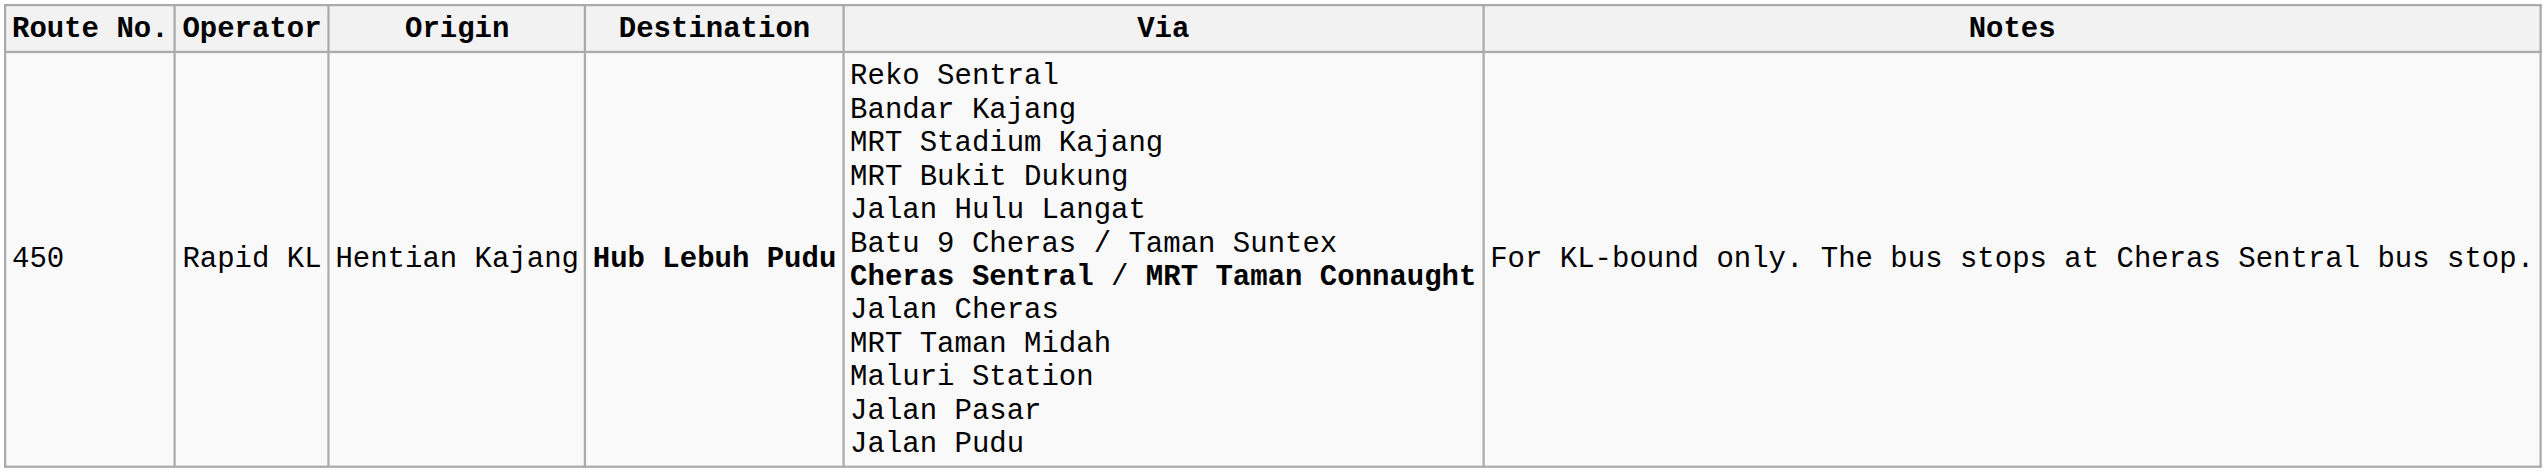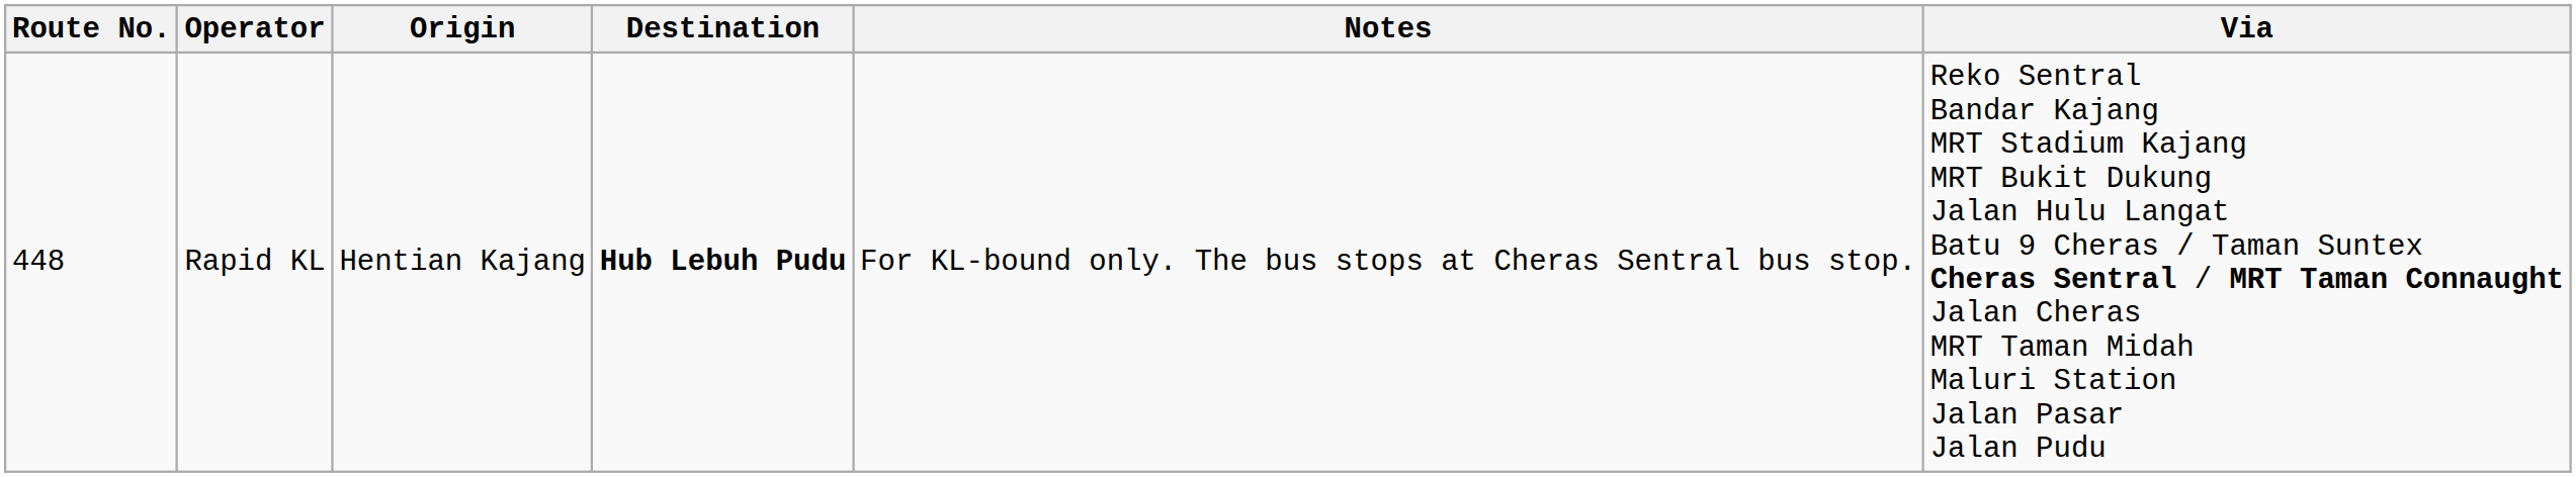 <table class="wikitable">
 <tr>
 <th>Route No.</th>
 <th>Operator</th>
 <th>Origin</th>
 <th>Destination</th>
+<th>Notes</th>
 <th>Via</th>
-<th>Notes</th>
 </tr>
 <tr>
-<td>450</td>
+<td>448</td>
 <td>Rapid KL</td>
 <td>Hentian Kajang</td>
 <td><strong>Hub Lebuh Pudu</strong></td>
+<td>For KL-bound only. The bus stops at Cheras Sentral bus stop.</td>
 <td>Reko Sentral<br>Bandar Kajang<br> MRT Stadium Kajang<br> MRT Bukit Dukung<br>Jalan Hulu Langat<br>Batu 9 Cheras / Taman Suntex<br><strong>Cheras Sentral</strong> /  <strong>MRT Taman Connaught</strong><br>Jalan Cheras<br> MRT Taman Midah<br> Maluri Station<br>Jalan Pasar<br>Jalan Pudu</td>
-<td>For KL-bound only. The bus stops at Cheras Sentral bus stop.</td>
 </tr>
 </table>
